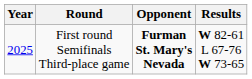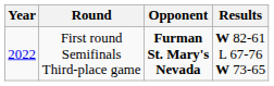 <table class="wikitable" style="text-align:center">
 <tr>
 <th>Year</th>
 <th>Round</th>
 <th>Opponent</th>
 <th>Results</th>
 </tr>
 <tr>
-<td><a href='#'>2025</a></td>
+<td><a href='#'>2022</a></td>
 <td>First round<br>Semifinals<br>Third-place game</td>
 <td><strong>Furman<br>St. Mary's<br>Nevada</strong></td>
 <td><strong>W</strong> 82-61<br>L 67-76<br><strong>W</strong> 73-65</td>
 </tr>
 </table>
